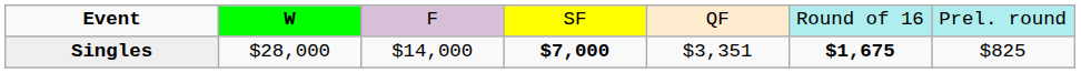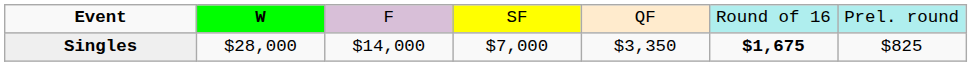 <table class=wikitable style=font-size:95%;text-align:center>
 <tr>
 <td style="width:130px"><strong>Event</strong></td>
 <td style="width:85px; background:lime"><strong>W</strong></td>
 <td style="width:85px; background:thistle">F</td>
 <td style="width:85px; background:#ffff00">SF</td>
 <td style="width:85px; background:#ffebcd">QF</td>
 <td style="width:85px; background:#afeeee">Round of 16</td>
 <td style="width:85px; background:#afeeee">Prel. round</td>
 </tr>
 <tr>
 <th style=background:#efefef>Singles </th>
 <td>$28,000</td>
 <td>$14,000</td>
-<td><strong>$7,000</strong></td>
-<td>$3,351</td>
+<td>$7,000</td>
+<td>$3,350</td>
 <td><strong>$1,675</strong></td>
 <td>$825</td>
 </tr>
 </table>
